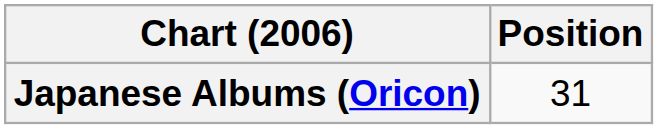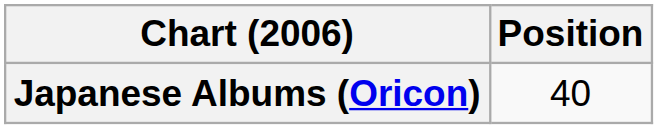 <table class="wikitable plainrowheaders" style="text-align:center">
 <tr>
 <th>Chart (2006)</th>
 <th>Position</th>
 </tr>
 <tr>
 <th scope="row">Japanese Albums (<a href='#'>Oricon</a>)</th>
-<td>31</td>
+<td>40</td>
 </tr>
 </table>
